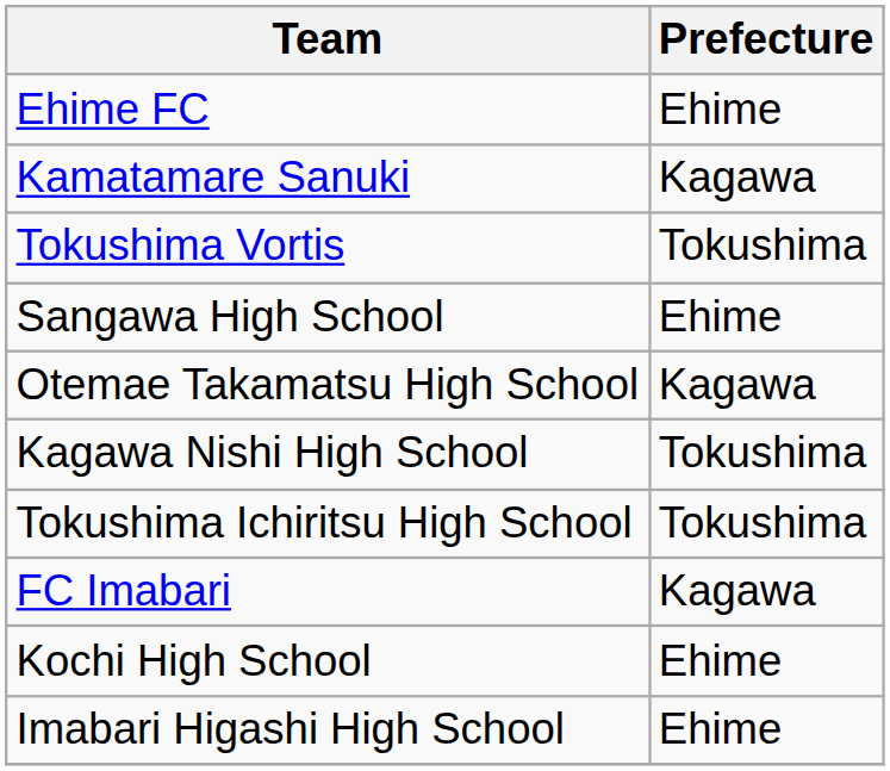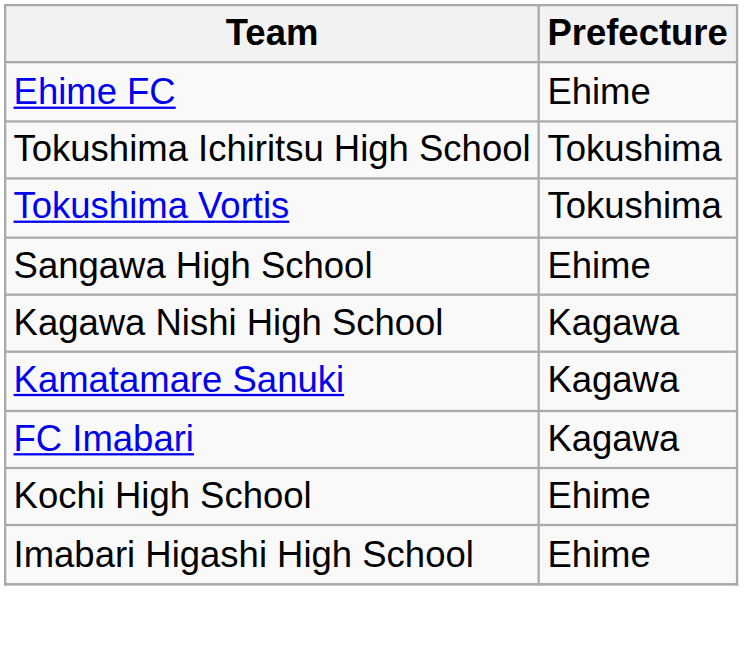 <table class="wikitable sortable">
 <tr>
 <th>Team</th>
 <th>Prefecture</th>
 </tr>
 <tr>
 <td><a href='#'>Ehime FC</a></td>
 <td>Ehime</td>
 </tr>
 <tr>
-<td><a href='#'>Kamatamare Sanuki</a></td>
-<td>Kagawa</td>
+<td>Tokushima Ichiritsu High School</td>
+<td>Tokushima</td>
 </tr>
 <tr>
 <td><a href='#'>Tokushima Vortis</a></td>
 <td>Tokushima</td>
 </tr>
 <tr>
 <td>Sangawa High School</td>
 <td>Ehime</td>
 </tr>
 <tr>
-<td>Otemae Takamatsu High School</td>
+<td> Kagawa Nishi High School</td>
 <td>Kagawa</td>
 </tr>
 <tr>
-<td> Kagawa Nishi High School</td>
-<td>Tokushima</td>
-</tr>
-<tr>
-<td>Tokushima Ichiritsu High School</td>
-<td>Tokushima</td>
+<td><a href='#'>Kamatamare Sanuki</a></td>
+<td>Kagawa</td>
 </tr>
 <tr>
 <td><a href='#'>FC Imabari</a></td>
 <td>Kagawa</td>
 </tr>
 <tr>
 <td>Kochi High School</td>
 <td>Ehime</td>
 </tr>
 <tr>
 <td>Imabari Higashi High School</td>
 <td>Ehime</td>
 </tr>
 <tr>
 </tr>
 </table>
